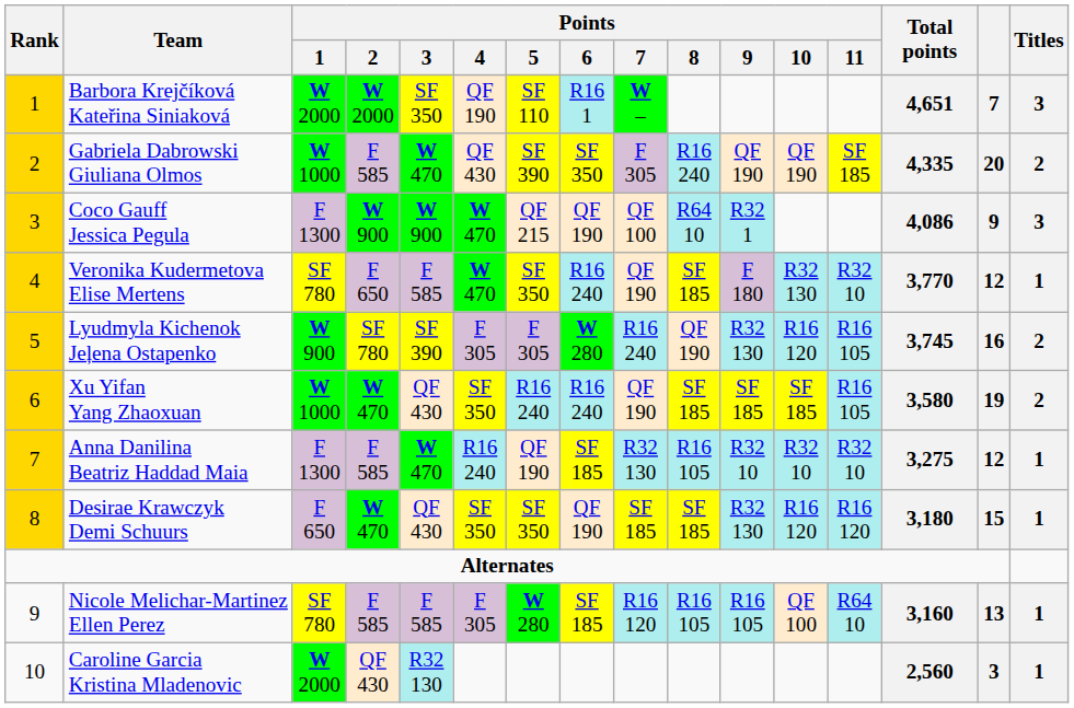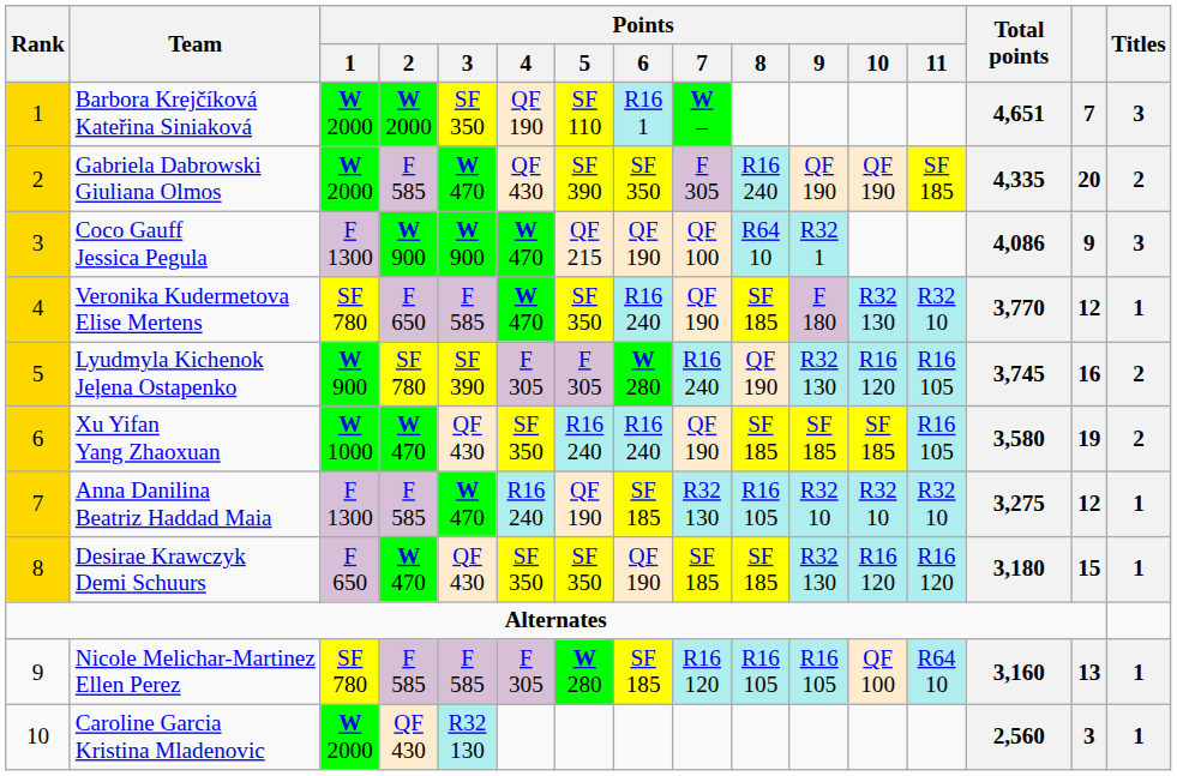 <table class="wikitable nowrap" style=font-size:90%;text-align:center>
 <tr>
 <th rowspan=2>Rank</th>
 <th rowspan=2>Team</th>
 <th colspan=11>Points</th>
 <th rowspan=2 width=60>Total <br> points</th>
 <th rowspan=2></th>
 <th rowspan=2>Titles</th>
 </tr>
 <tr>
 <th width=30>1</th>
 <th width=30>2</th>
 <th width=30>3</th>
 <th width=30>4</th>
 <th width=30>5</th>
 <th width=30>6</th>
 <th width=30>7</th>
 <th width=30>8</th>
 <th width=30>9</th>
 <th width=30>10</th>
 <th width=30>11</th>
 </tr>
 <tr>
 <td bgcolor=gold>1</td>
 <td align=left> <a href='#'>Barbora Krejčíková</a><br> <a href='#'>Kateřina Siniaková</a></td>
 <td bgcolor=lime><strong><a href='#'>W</a></strong><br>2000</td>
 <td bgcolor=lime><strong><a href='#'>W</a></strong><br>2000</td>
 <td bgcolor=yellow><a href='#'>SF</a><br>350</td>
 <td bgcolor=ffebcd><a href='#'>QF</a><br>190</td>
 <td bgcolor=yellow><a href='#'>SF</a><br>110</td>
 <td bgcolor=afeeee><a href='#'>R16</a><br>1</td>
 <td bgcolor=lime><strong><a href='#'>W</a></strong><br>–</td>
 <td></td>
 <td></td>
 <td></td>
 <td></td>
 <th>4,651</th>
 <th>7</th>
 <th>3</th>
 </tr>
 <tr>
 <td bgcolor=gold>2</td>
 <td align=left> <a href='#'>Gabriela Dabrowski</a><br> <a href='#'>Giuliana Olmos</a></td>
-<td bgcolor=lime><strong><a href='#'>W</a></strong><br>1000</td>
+<td bgcolor=lime><strong><a href='#'>W</a></strong><br>2000</td>
 <td bgcolor=thistle><a href='#'>F</a><br>585</td>
 <td bgcolor=lime><strong><a href='#'>W</a></strong><br>470</td>
 <td bgcolor=ffebcd><a href='#'>QF</a><br>430</td>
 <td bgcolor=yellow><a href='#'>SF</a><br>390</td>
 <td bgcolor=yellow><a href='#'>SF</a><br>350</td>
 <td bgcolor=thistle><a href='#'>F</a><br>305</td>
 <td bgcolor=afeeee><a href='#'>R16</a><br>240</td>
 <td bgcolor=ffebcd><a href='#'>QF</a><br>190</td>
 <td bgcolor=ffebcd><a href='#'>QF</a><br>190</td>
 <td bgcolor=yellow><a href='#'>SF</a><br>185</td>
 <th>4,335</th>
 <th>20</th>
 <th>2</th>
 </tr>
 <tr>
 <td bgcolor=gold>3</td>
 <td align=left> <a href='#'>Coco Gauff</a><br> <a href='#'>Jessica Pegula</a></td>
 <td bgcolor=thistle><a href='#'>F</a><br>1300</td>
 <td bgcolor=lime><strong><a href='#'>W</a></strong><br>900</td>
 <td bgcolor=lime><strong><a href='#'>W</a></strong><br>900</td>
 <td bgcolor=lime><strong><a href='#'>W</a></strong><br>470</td>
 <td bgcolor=ffebcd><a href='#'>QF</a><br>215</td>
 <td bgcolor=ffebcd><a href='#'>QF</a><br>190</td>
 <td bgcolor=ffebcd><a href='#'>QF</a><br>100</td>
 <td bgcolor=afeeee><a href='#'>R64</a><br>10</td>
 <td bgcolor=afeeee><a href='#'>R32</a><br>1</td>
 <td></td>
 <td></td>
 <th>4,086</th>
 <th>9</th>
 <th>3</th>
 </tr>
 <tr>
 <td bgcolor=gold>4</td>
 <td align=left> <a href='#'>Veronika Kudermetova</a><br> <a href='#'>Elise Mertens</a></td>
 <td bgcolor=yellow><a href='#'>SF</a><br>780</td>
 <td bgcolor=thistle><a href='#'>F</a><br>650</td>
 <td bgcolor=thistle><a href='#'>F</a><br>585</td>
 <td bgcolor=lime><strong><a href='#'>W</a></strong><br>470</td>
 <td bgcolor=yellow><a href='#'>SF</a><br>350</td>
 <td bgcolor=afeeee><a href='#'>R16</a><br>240</td>
 <td bgcolor=ffebcd><a href='#'>QF</a><br>190</td>
 <td bgcolor=yellow><a href='#'>SF</a><br>185</td>
 <td bgcolor=thistle><a href='#'>F</a><br>180</td>
 <td bgcolor=afeeee><a href='#'>R32</a><br>130</td>
 <td bgcolor=afeeee><a href='#'>R32</a><br>10</td>
 <th>3,770</th>
 <th>12</th>
 <th>1</th>
 </tr>
 <tr>
 <td bgcolor=gold>5</td>
 <td align=left> <a href='#'>Lyudmyla Kichenok</a><br> <a href='#'>Jeļena Ostapenko</a></td>
 <td bgcolor=lime><strong><a href='#'>W</a></strong><br>900</td>
 <td bgcolor=yellow><a href='#'>SF</a><br>780</td>
 <td bgcolor=yellow><a href='#'>SF</a><br>390</td>
 <td bgcolor=thistle><a href='#'>F</a><br>305</td>
 <td bgcolor=thistle><a href='#'>F</a><br>305</td>
 <td bgcolor=lime><strong><a href='#'>W</a></strong><br>280</td>
 <td bgcolor=afeeee><a href='#'>R16</a><br>240</td>
 <td bgcolor=ffebcd><a href='#'>QF</a><br>190</td>
 <td bgcolor=afeeee><a href='#'>R32</a><br>130</td>
 <td bgcolor=afeeee><a href='#'>R16</a><br>120</td>
 <td bgcolor=afeeee><a href='#'>R16</a><br>105</td>
 <th>3,745</th>
 <th>16</th>
 <th>2</th>
 </tr>
 <tr>
 <td bgcolor=gold>6</td>
 <td align=left> <a href='#'>Xu Yifan</a><br> <a href='#'>Yang Zhaoxuan</a></td>
 <td bgcolor=lime><strong><a href='#'>W</a></strong><br>1000</td>
 <td bgcolor=lime><strong><a href='#'>W</a></strong><br>470</td>
 <td bgcolor=ffebcd><a href='#'>QF</a><br>430</td>
 <td bgcolor=yellow><a href='#'>SF</a><br>350</td>
 <td bgcolor=afeeee><a href='#'>R16</a><br>240</td>
 <td bgcolor=afeeee><a href='#'>R16</a><br>240</td>
 <td bgcolor=ffebcd><a href='#'>QF</a><br>190</td>
 <td bgcolor=yellow><a href='#'>SF</a><br>185</td>
 <td bgcolor=yellow><a href='#'>SF</a><br>185</td>
 <td bgcolor=yellow><a href='#'>SF</a><br>185</td>
 <td bgcolor=afeeee><a href='#'>R16</a><br>105</td>
 <th>3,580</th>
 <th>19</th>
 <th>2</th>
 </tr>
 <tr>
 <td bgcolor=gold>7</td>
 <td align=left> <a href='#'>Anna Danilina</a><br> <a href='#'>Beatriz Haddad Maia</a></td>
 <td bgcolor=thistle><a href='#'>F</a><br>1300</td>
 <td bgcolor=thistle><a href='#'>F</a><br>585</td>
 <td bgcolor=lime><strong><a href='#'>W</a></strong><br>470</td>
 <td bgcolor=afeeee><a href='#'>R16</a><br>240</td>
 <td bgcolor=ffebcd><a href='#'>QF</a><br>190</td>
 <td bgcolor=yellow><a href='#'>SF</a><br>185</td>
 <td bgcolor=afeeee><a href='#'>R32</a><br>130</td>
 <td bgcolor=afeeee><a href='#'>R16</a><br>105</td>
 <td bgcolor=afeeee><a href='#'>R32</a><br>10</td>
 <td bgcolor=afeeee><a href='#'>R32</a><br>10</td>
 <td bgcolor=afeeee><a href='#'>R32</a><br>10</td>
 <th>3,275</th>
 <th>12</th>
 <th>1</th>
 </tr>
 <tr>
 <td bgcolor=gold>8</td>
 <td align=left> <a href='#'>Desirae Krawczyk</a><br> <a href='#'>Demi Schuurs</a></td>
 <td bgcolor=thistle><a href='#'>F</a><br>650</td>
 <td bgcolor=lime><strong><a href='#'>W</a></strong><br>470</td>
 <td bgcolor=ffebcd><a href='#'>QF</a><br>430</td>
 <td bgcolor=yellow><a href='#'>SF</a><br>350</td>
 <td bgcolor=yellow><a href='#'>SF</a><br>350</td>
 <td bgcolor=ffebcd><a href='#'>QF</a><br>190</td>
 <td bgcolor=yellow><a href='#'>SF</a><br>185</td>
 <td bgcolor=yellow><a href='#'>SF</a><br>185</td>
 <td bgcolor=afeeee><a href='#'>R32</a><br>130</td>
 <td bgcolor=afeeee><a href='#'>R16</a><br>120</td>
 <td bgcolor=afeeee><a href='#'>R16</a><br>120</td>
 <th>3,180</th>
 <th>15</th>
 <th>1</th>
 </tr>
 <tr>
 <td colspan="15"><strong>Alternates</strong></td>
 </tr>
 <tr>
 <td>9</td>
 <td align=left> <a href='#'>Nicole Melichar-Martinez</a><br> <a href='#'>Ellen Perez</a></td>
 <td bgcolor=yellow><a href='#'>SF</a><br>780</td>
 <td bgcolor=thistle><a href='#'>F</a><br>585</td>
 <td bgcolor=thistle><a href='#'>F</a><br>585</td>
 <td bgcolor=thistle><a href='#'>F</a><br>305</td>
 <td bgcolor=lime><strong><a href='#'>W</a></strong><br>280</td>
 <td bgcolor=yellow><a href='#'>SF</a><br>185</td>
 <td bgcolor=afeeee><a href='#'>R16</a><br>120</td>
 <td bgcolor=afeeee><a href='#'>R16</a><br>105</td>
 <td bgcolor=afeeee><a href='#'>R16</a><br>105</td>
 <td bgcolor=ffebcd><a href='#'>QF</a><br>100</td>
 <td bgcolor=afeeee><a href='#'>R64</a><br>10</td>
 <th>3,160</th>
 <th>13</th>
 <th>1</th>
 </tr>
 <tr>
 <td>10</td>
 <td align=left> <a href='#'>Caroline Garcia</a><br> <a href='#'>Kristina Mladenovic</a></td>
 <td bgcolor=lime><strong><a href='#'>W</a></strong><br>2000</td>
 <td bgcolor=ffebcd><a href='#'>QF</a><br>430</td>
 <td bgcolor=afeeee><a href='#'>R32</a><br>130</td>
 <td></td>
 <td></td>
 <td></td>
 <td></td>
 <td></td>
 <td></td>
 <td></td>
 <td></td>
 <th>2,560</th>
 <th>3</th>
 <th>1</th>
 </tr>
 </table>
